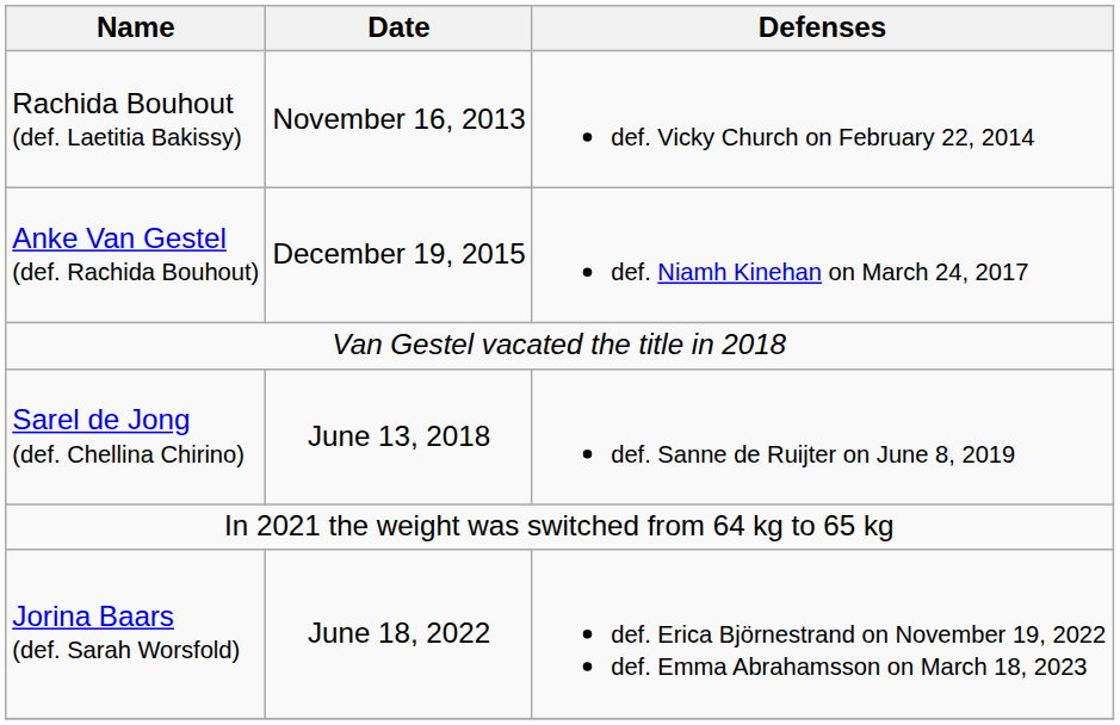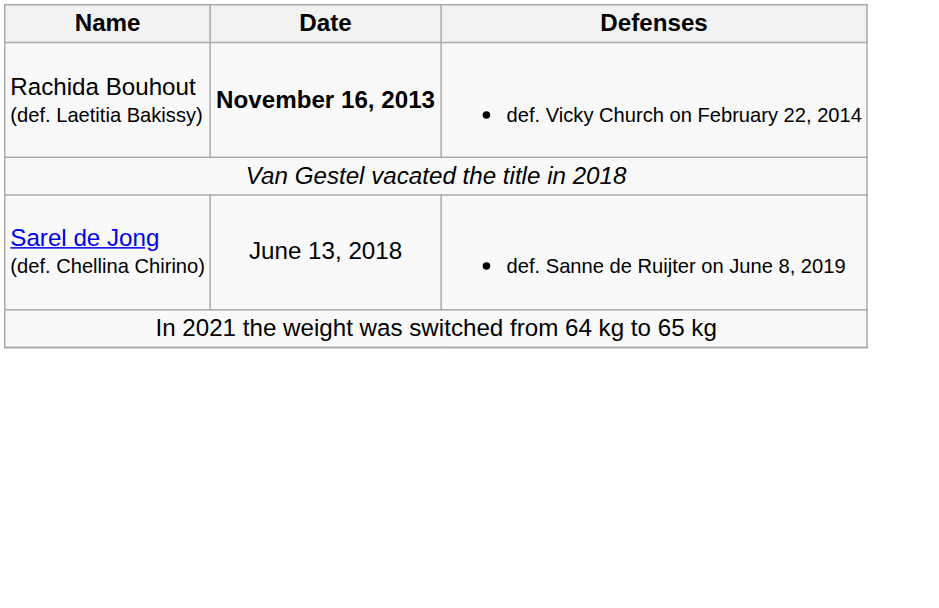 <table class="wikitable">
 <tr>
 <th>Name</th>
 <th>Date</th>
 <th>Defenses</th>
 </tr>
 <tr>
 <td align=left> Rachida Bouhout <br><small>(def. Laetitia Bakissy)</small></td>
-<td align=center>November 16, 2013</td>
+<td align=center><strong>November 16, 2013</strong></td>
 <td><br><ul><li><small>def. Vicky Church on February 22, 2014</small></li></ul></td>
-</tr>
-<tr>
-<td align=left> <a href='#'>Anke Van Gestel</a> <br><small>(def. Rachida Bouhout)</small></td>
-<td align=center>December 19, 2015</td>
-<td><br><ul><li><small>def. <a href='#'>Niamh Kinehan</a> on March 24, 2017 </small></li></ul></td>
 </tr>
 <tr>
 <td colspan=3 align=center><em>Van Gestel vacated the title in 2018</em></td>
 </tr>
 <tr>
 <td align=left> <a href='#'>Sarel de Jong</a> <br><small>(def. Chellina Chirino)</small></td>
 <td align=center>June 13, 2018</td>
 <td><br><ul><li><small>def. Sanne de Ruijter on June 8, 2019 </small></li></ul></td>
 </tr>
 <tr>
 <td colspan=3 align=center>In 2021 the weight was switched from 64 kg to 65 kg</td>
 </tr>
 <tr>
-<td align=left> <a href='#'>Jorina Baars</a> <br><small>(def. Sarah Worsfold)</small></td>
-<td align=center>June 18, 2022</td>
-<td><br><ul><li><small>def. Erica Björnestrand on November 19, 2022 </small></li><li><small>def. Emma Abrahamsson on March 18, 2023 </small></li></ul></td>
-</tr>
-<tr>
 </tr>
 </table>
